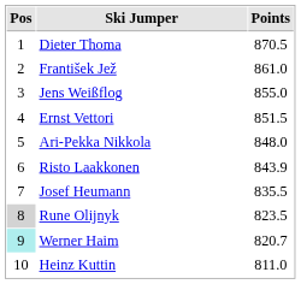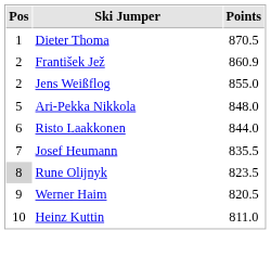 <table cellspacing="1" cellpadding="3" style="border:1px solid #AAAAAA;font-size:90%">
 <tr bgcolor="#E4E4E4">
 <th style="border-bottom:1px solid #AAAAAA" width=10>Pos</th>
 <th style="border-bottom:1px solid #AAAAAA" width=200>Ski Jumper</th>
 <th style="border-bottom:1px solid #AAAAAA" width=20>Points</th>
 </tr>
 <tr align="center">
 <td>1</td>
 <td align="left"> <a href='#'>Dieter Thoma</a></td>
 <td>870.5</td>
 </tr>
 <tr align="center">
 <td>2</td>
 <td align="left"> <a href='#'>František Jež</a></td>
-<td>861.0</td>
+<td>860.9</td>
 </tr>
 <tr align="center">
-<td>3</td>
+<td>2</td>
 <td align="left"> <a href='#'>Jens Weißflog</a></td>
 <td>855.0</td>
-</tr>
-<tr align="center">
-<td>4</td>
-<td align="left"> <a href='#'>Ernst Vettori</a></td>
-<td>851.5</td>
 </tr>
 <tr align="center">
 <td>5</td>
 <td align="left"> <a href='#'>Ari-Pekka Nikkola</a></td>
 <td>848.0</td>
 </tr>
 <tr align="center">
 <td>6</td>
 <td align="left"> <a href='#'>Risto Laakkonen</a></td>
-<td>843.9</td>
+<td>844.0</td>
 </tr>
 <tr align="center">
 <td>7</td>
 <td align="left"> <a href='#'>Josef Heumann</a></td>
 <td>835.5</td>
 </tr>
 <tr align="center">
 <td style="background: lightgrey;">8</td>
 <td align="left"> <a href='#'>Rune Olijnyk</a></td>
 <td>823.5</td>
 </tr>
 <tr align="center">
-<td style="background: paleturquoise;">9</td>
+<td>9</td>
 <td align="left"> <a href='#'>Werner Haim</a></td>
-<td>820.7</td>
+<td>820.5</td>
 </tr>
 <tr align="center">
 <td>10</td>
 <td align="left"> <a href='#'>Heinz Kuttin</a></td>
 <td>811.0</td>
 </tr>
 </table>
